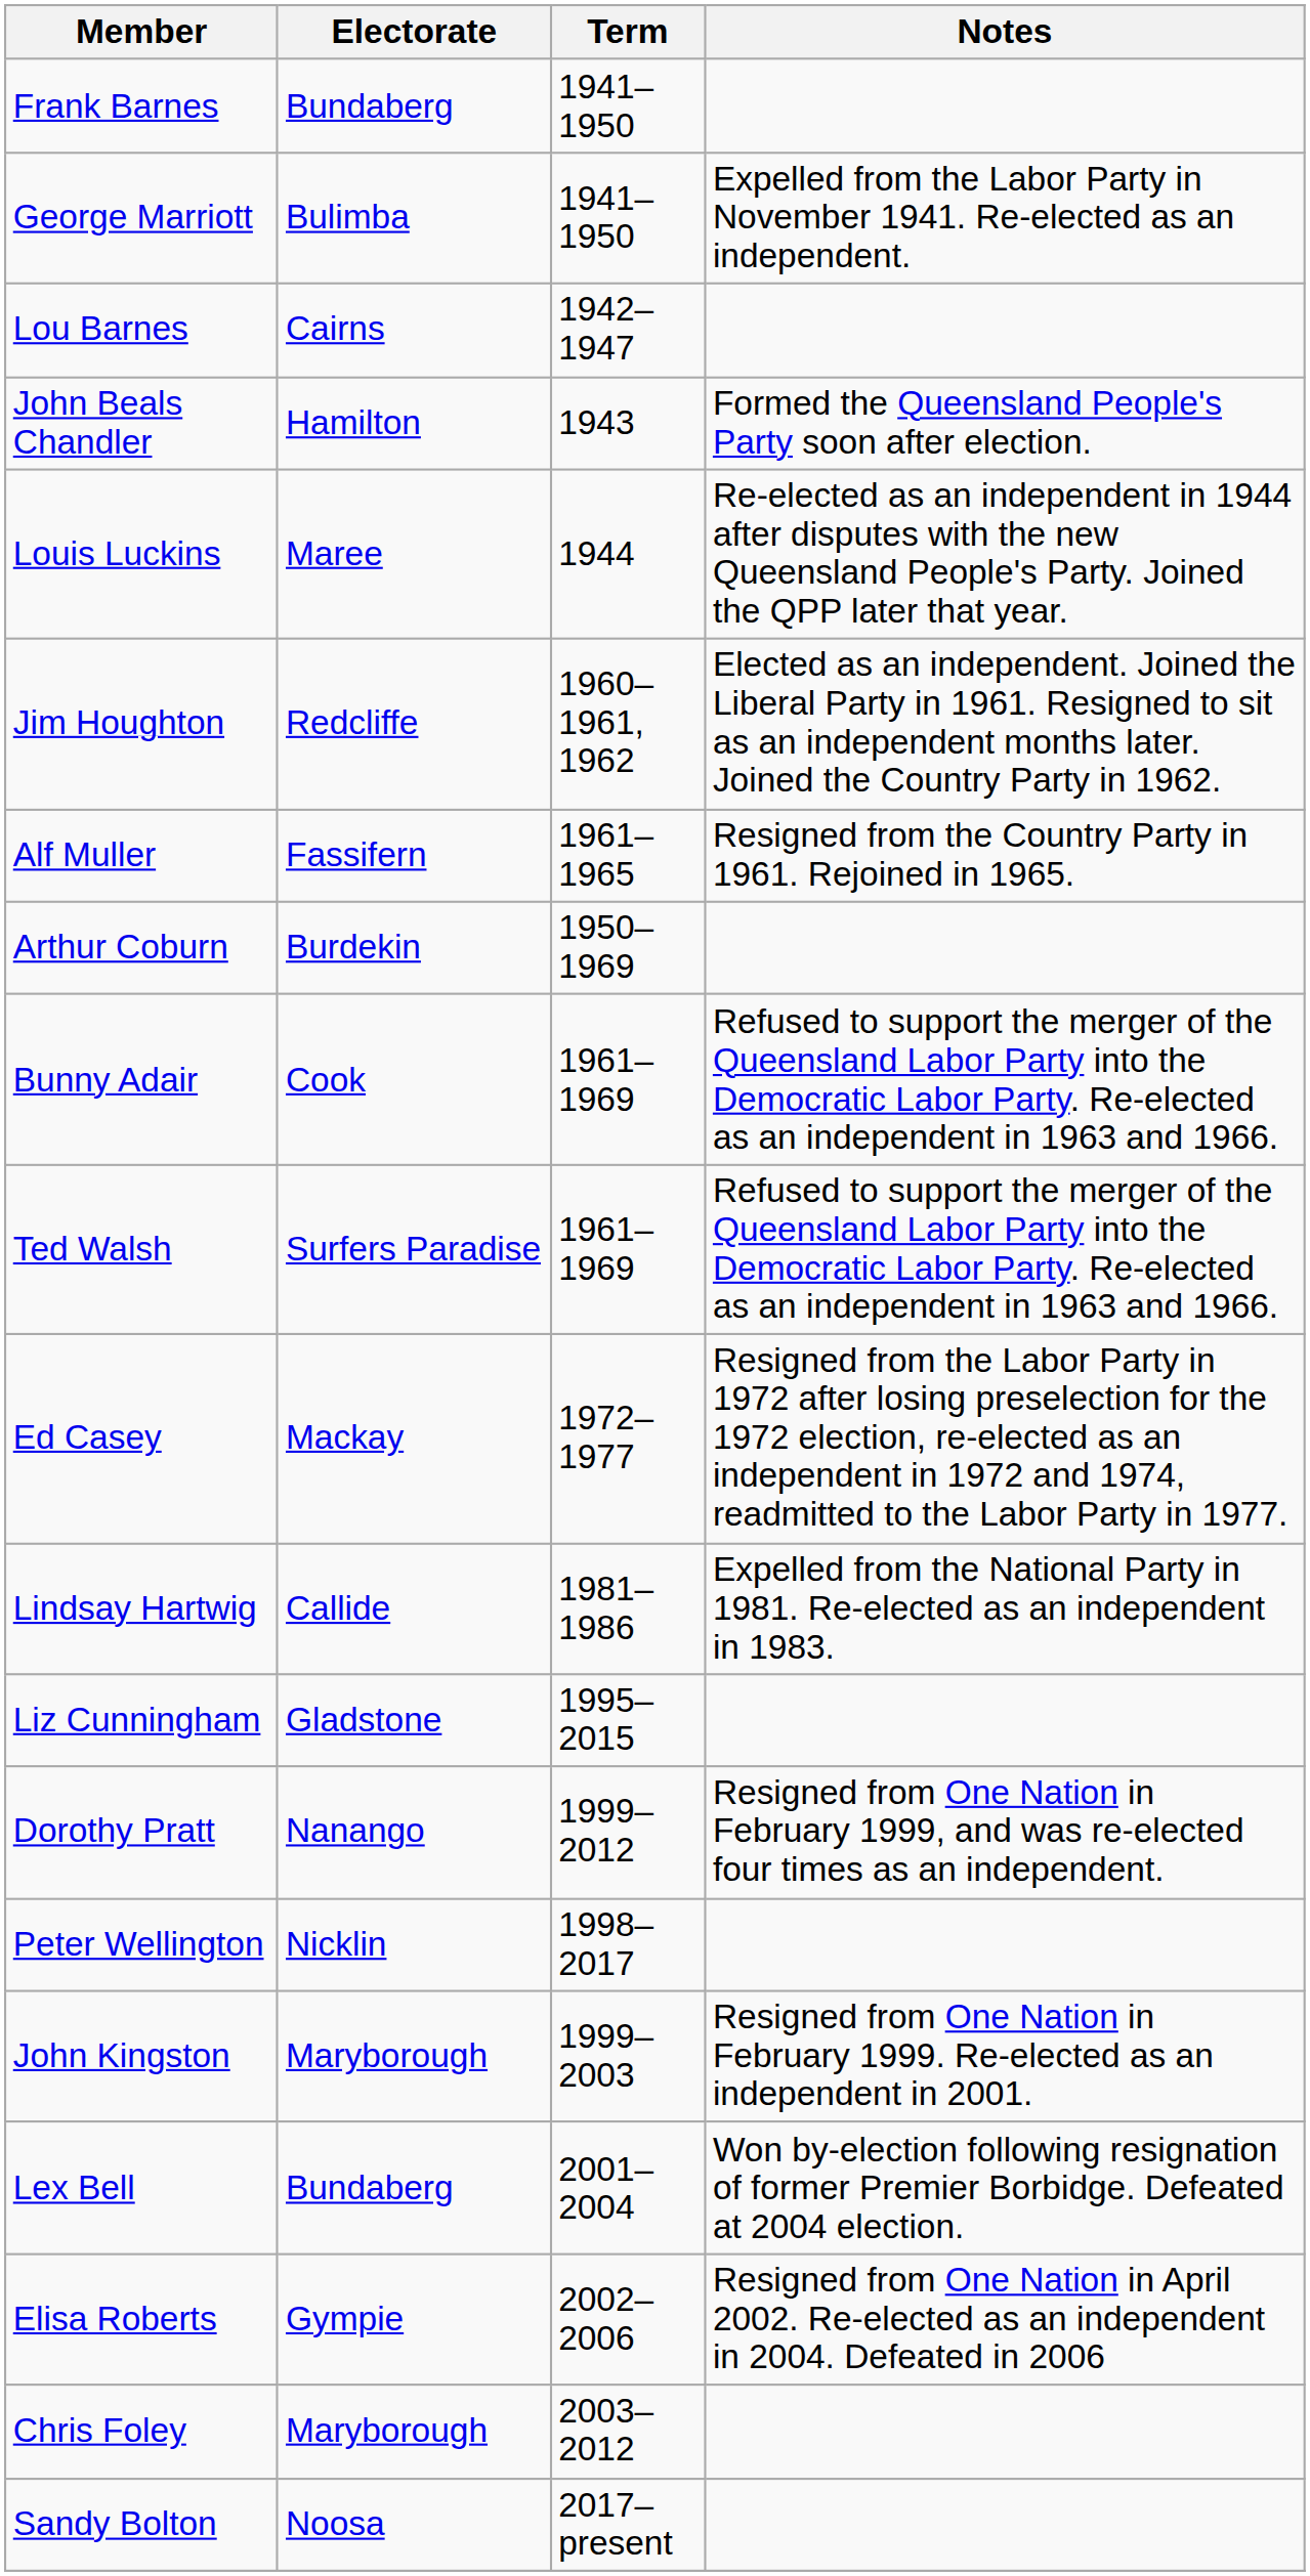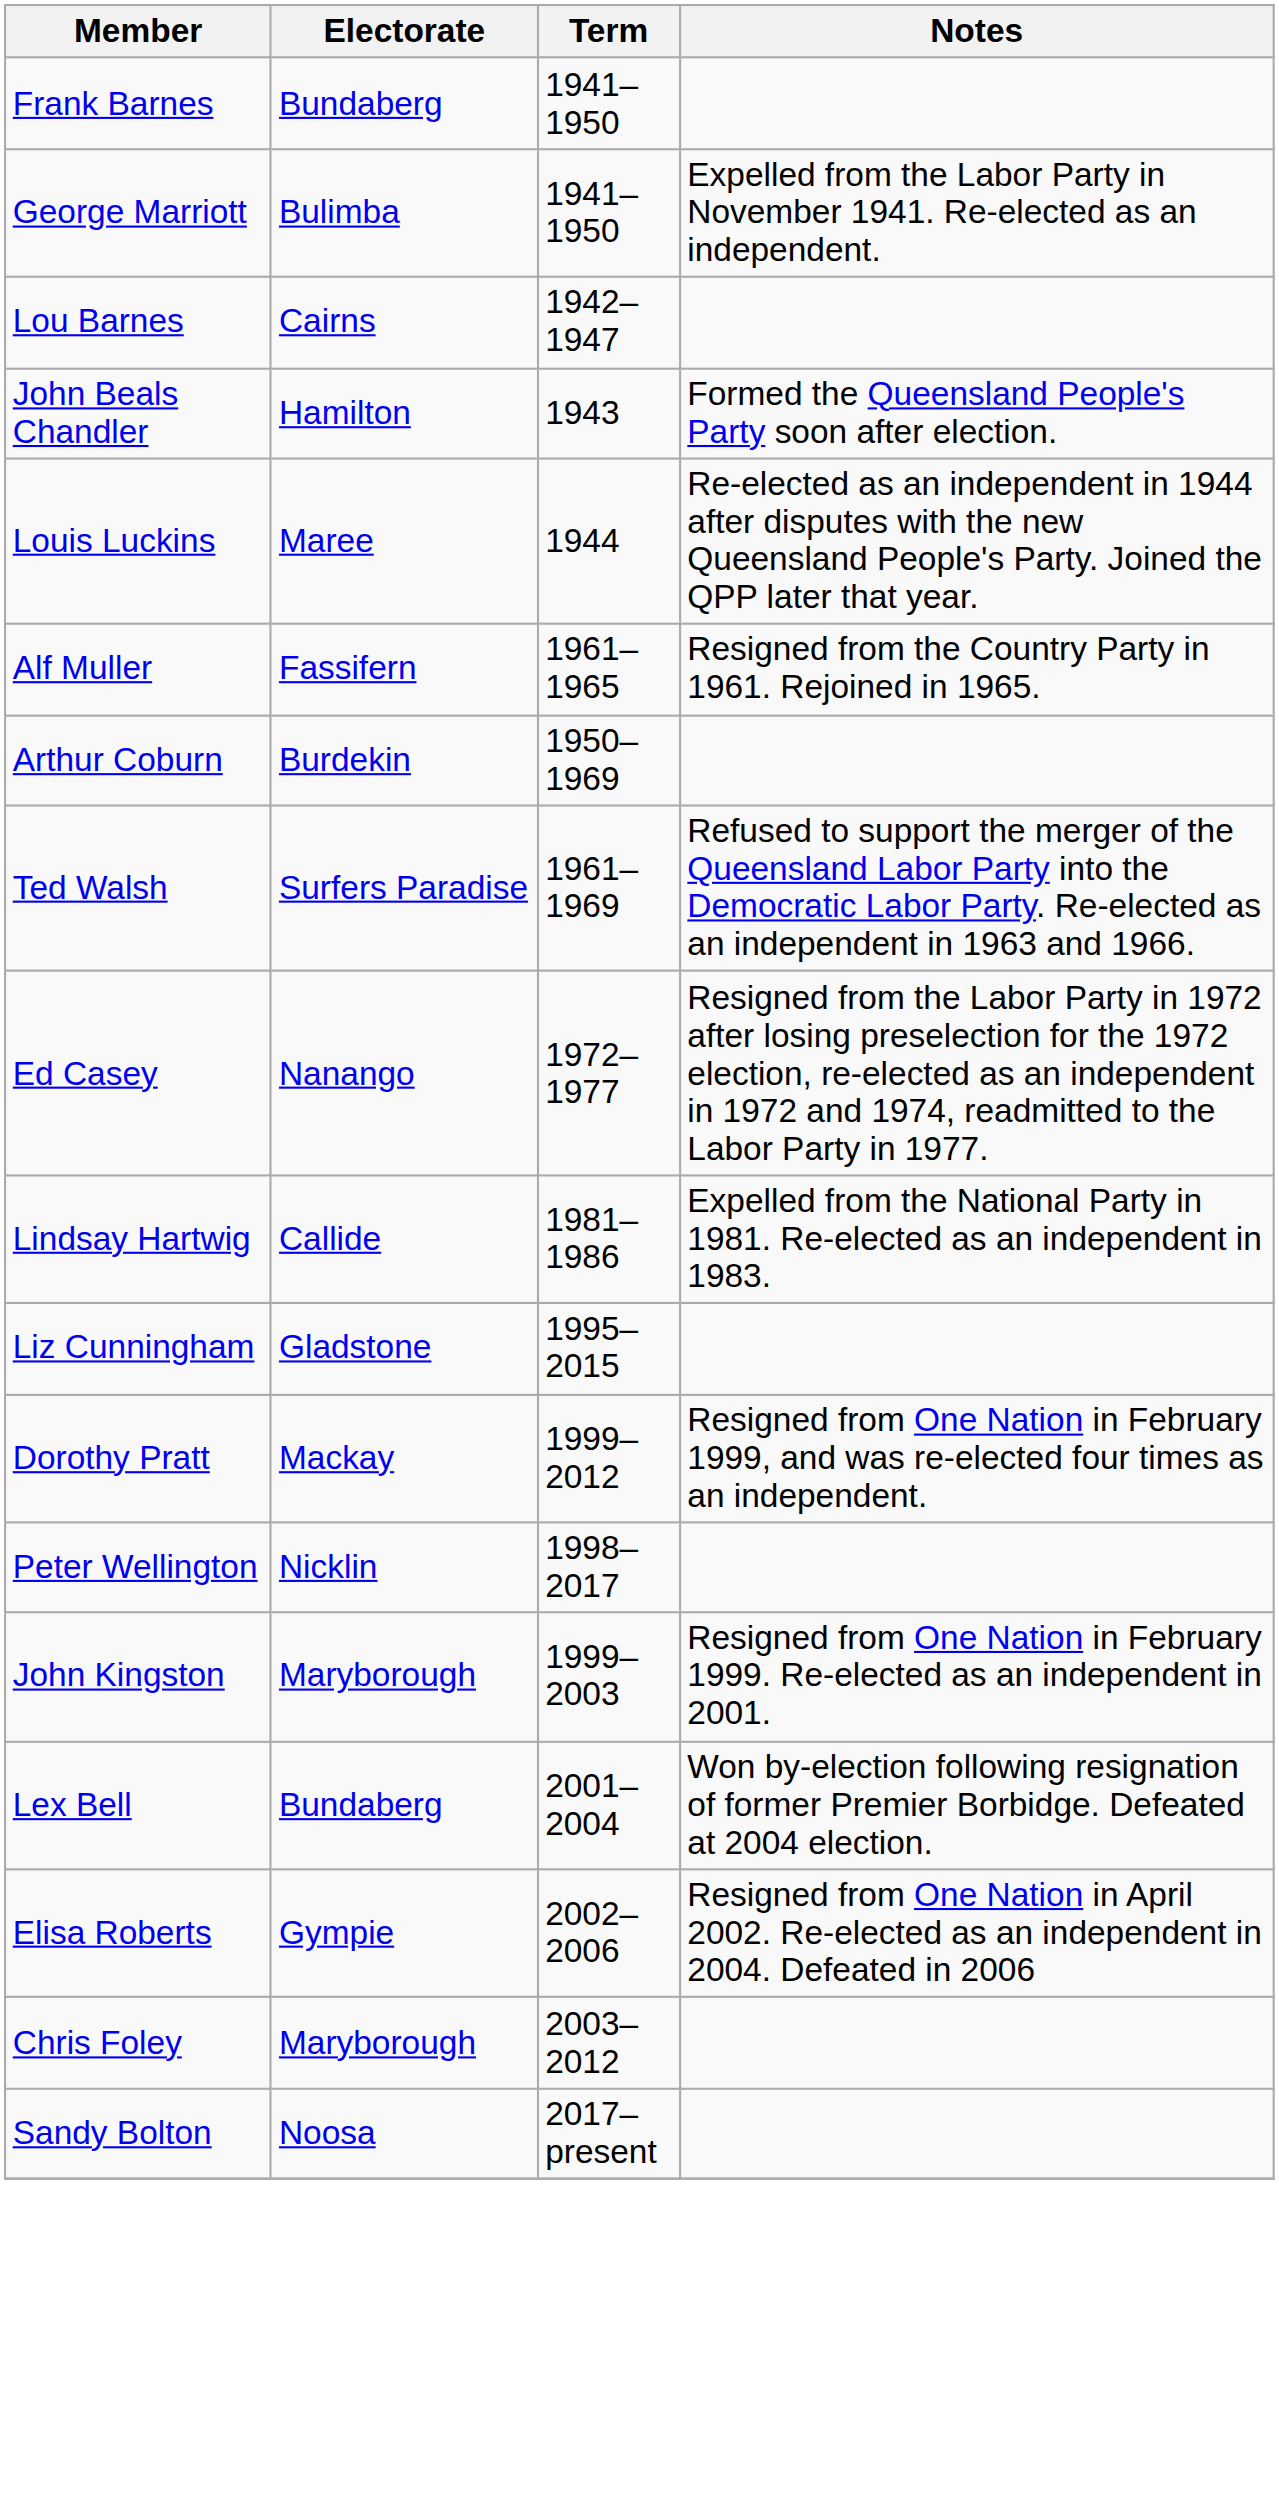 <table class="wikitable">
 <tr>
 <th width=120px>Member</th>
 <th width=120px>Electorate</th>
 <th>Term</th>
 <th>Notes</th>
 </tr>
 <tr>
 <td><a href='#'>Frank Barnes</a></td>
 <td><a href='#'>Bundaberg</a></td>
 <td>1941–1950</td>
 <td></td>
 </tr>
 <tr>
 <td><a href='#'>George Marriott</a></td>
 <td><a href='#'>Bulimba</a></td>
 <td>1941–1950</td>
 <td>Expelled from the Labor Party in November 1941. Re-elected as an independent.</td>
 </tr>
 <tr>
 <td><a href='#'>Lou Barnes</a></td>
 <td><a href='#'>Cairns</a></td>
 <td>1942–1947</td>
 <td></td>
 </tr>
 <tr>
 <td><a href='#'>John Beals Chandler</a></td>
 <td><a href='#'>Hamilton</a></td>
 <td>1943</td>
 <td>Formed the <a href='#'>Queensland People's Party</a> soon after election.</td>
 </tr>
 <tr>
 <td><a href='#'>Louis Luckins</a></td>
 <td><a href='#'>Maree</a></td>
 <td>1944</td>
 <td>Re-elected as an independent in 1944 after disputes with the new Queensland People's Party. Joined the QPP later that year.</td>
 </tr>
 <tr>
-<td><a href='#'>Jim Houghton</a></td>
-<td><a href='#'>Redcliffe</a></td>
-<td>1960–1961, 1962</td>
-<td>Elected as an independent. Joined the Liberal Party in 1961. Resigned to sit as an independent months later. Joined the Country Party in 1962.</td>
-</tr>
-<tr>
 <td><a href='#'>Alf Muller</a></td>
 <td><a href='#'>Fassifern</a></td>
 <td>1961–1965</td>
 <td>Resigned from the Country Party in 1961. Rejoined in 1965.</td>
 </tr>
 <tr>
 <td><a href='#'>Arthur Coburn</a></td>
 <td><a href='#'>Burdekin</a></td>
 <td>1950–1969</td>
 <td></td>
 </tr>
 <tr>
-<td><a href='#'>Bunny Adair</a></td>
-<td><a href='#'>Cook</a></td>
-<td>1961–1969</td>
-<td>Refused to support the merger of the <a href='#'>Queensland Labor Party</a> into the <a href='#'>Democratic Labor Party</a>. Re-elected as an independent in 1963 and 1966.</td>
-</tr>
-<tr>
 <td><a href='#'>Ted Walsh</a></td>
 <td><a href='#'>Surfers Paradise</a></td>
 <td>1961–1969</td>
 <td>Refused to support the merger of the <a href='#'>Queensland Labor Party</a> into the <a href='#'>Democratic Labor Party</a>. Re-elected as an independent in 1963 and 1966.</td>
 </tr>
 <tr>
 <td><a href='#'>Ed Casey</a></td>
-<td><a href='#'>Mackay</a></td>
+<td><a href='#'>Nanango</a></td>
 <td>1972–1977</td>
 <td>Resigned from the Labor Party in 1972 after losing preselection for the 1972 election, re-elected as an independent in 1972 and 1974, readmitted to the Labor Party in 1977.</td>
 </tr>
 <tr>
 <td><a href='#'>Lindsay Hartwig</a></td>
 <td><a href='#'>Callide</a></td>
 <td>1981–1986</td>
 <td>Expelled from the National Party in 1981. Re-elected as an independent in 1983.</td>
 </tr>
 <tr>
 <td><a href='#'>Liz Cunningham</a></td>
 <td><a href='#'>Gladstone</a></td>
 <td>1995–2015</td>
 <td></td>
 </tr>
 <tr>
 <td><a href='#'>Dorothy Pratt</a></td>
-<td><a href='#'>Nanango</a></td>
+<td><a href='#'>Mackay</a></td>
 <td>1999–2012</td>
 <td>Resigned from <a href='#'>One Nation</a> in February 1999, and was re-elected four times as an independent.</td>
 </tr>
 <tr>
 <td><a href='#'>Peter Wellington</a></td>
 <td><a href='#'>Nicklin</a></td>
 <td>1998–2017</td>
 <td></td>
 </tr>
 <tr>
 <td><a href='#'>John Kingston</a></td>
 <td><a href='#'>Maryborough</a></td>
 <td>1999–2003</td>
 <td>Resigned from <a href='#'>One Nation</a> in February 1999. Re-elected as an independent in 2001.</td>
 </tr>
 <tr>
 <td><a href='#'>Lex Bell</a></td>
 <td><a href='#'>Bundaberg</a></td>
 <td>2001–2004</td>
 <td>Won by-election following resignation of former Premier Borbidge. Defeated at 2004 election.</td>
 </tr>
 <tr>
 <td><a href='#'>Elisa Roberts</a></td>
 <td><a href='#'>Gympie</a></td>
 <td>2002–2006</td>
 <td>Resigned from <a href='#'>One Nation</a> in April 2002. Re-elected as an independent in 2004. Defeated in 2006</td>
 </tr>
 <tr>
 <td><a href='#'>Chris Foley</a></td>
 <td><a href='#'>Maryborough</a></td>
 <td>2003–2012</td>
 <td></td>
 </tr>
 <tr>
 <td><a href='#'>Sandy Bolton</a></td>
 <td><a href='#'>Noosa</a></td>
 <td>2017–present</td>
 <td></td>
 </tr>
 <tr>
 </tr>
 </table>
